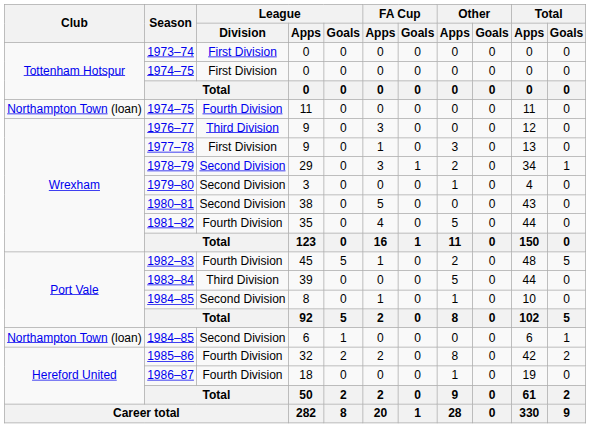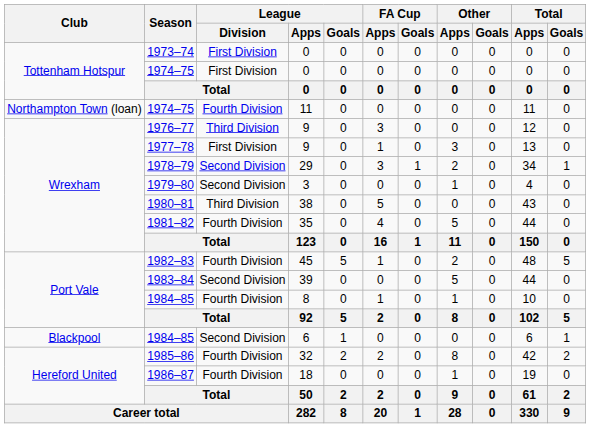 <table class="wikitable" style="text-align: center;">
 <tr>
 <th rowspan="2">Club</th>
 <th rowspan="2">Season</th>
 <th colspan="3">League</th>
 <th colspan="2">FA Cup</th>
 <th colspan="2">Other</th>
 <th colspan="2">Total</th>
 </tr>
 <tr>
 <th>Division</th>
 <th>Apps</th>
 <th>Goals</th>
 <th>Apps</th>
 <th>Goals</th>
 <th>Apps</th>
 <th>Goals</th>
 <th>Apps</th>
 <th>Goals</th>
 </tr>
 <tr>
 <td rowspan="3"><a href='#'>Tottenham Hotspur</a></td>
 <td><a href='#'>1973–74</a></td>
 <td><a href='#'>First Division</a></td>
 <td>0</td>
 <td>0</td>
 <td>0</td>
 <td>0</td>
 <td>0</td>
 <td>0</td>
 <td>0</td>
 <td>0</td>
 </tr>
 <tr>
 <td><a href='#'>1974–75</a></td>
 <td>First Division</td>
 <td>0</td>
 <td>0</td>
 <td>0</td>
 <td>0</td>
 <td>0</td>
 <td>0</td>
 <td>0</td>
 <td>0</td>
 </tr>
 <tr>
 <th colspan="2">Total</th>
 <th>0</th>
 <th>0</th>
 <th>0</th>
 <th>0</th>
 <th>0</th>
 <th>0</th>
 <th>0</th>
 <th>0</th>
 </tr>
 <tr>
 <td><a href='#'>Northampton Town</a> (loan)</td>
 <td><a href='#'>1974–75</a></td>
 <td><a href='#'>Fourth Division</a></td>
 <td>11</td>
 <td>0</td>
 <td>0</td>
 <td>0</td>
 <td>0</td>
 <td>0</td>
 <td>11</td>
 <td>0</td>
 </tr>
 <tr>
 <td rowspan="7"><a href='#'>Wrexham</a></td>
 <td><a href='#'>1976–77</a></td>
 <td><a href='#'>Third Division</a></td>
 <td>9</td>
 <td>0</td>
 <td>3</td>
 <td>0</td>
 <td>0</td>
 <td>0</td>
 <td>12</td>
 <td>0</td>
 </tr>
 <tr>
 <td><a href='#'>1977–78</a></td>
 <td>First Division</td>
 <td>9</td>
 <td>0</td>
 <td>1</td>
 <td>0</td>
 <td>3</td>
 <td>0</td>
 <td>13</td>
 <td>0</td>
 </tr>
 <tr>
 <td><a href='#'>1978–79</a></td>
 <td><a href='#'>Second Division</a></td>
 <td>29</td>
 <td>0</td>
 <td>3</td>
 <td>1</td>
 <td>2</td>
 <td>0</td>
 <td>34</td>
 <td>1</td>
 </tr>
 <tr>
 <td><a href='#'>1979–80</a></td>
 <td>Second Division</td>
 <td>3</td>
 <td>0</td>
 <td>0</td>
 <td>0</td>
 <td>1</td>
 <td>0</td>
 <td>4</td>
 <td>0</td>
 </tr>
 <tr>
 <td><a href='#'>1980–81</a></td>
-<td>Second Division</td>
+<td>Third Division</td>
 <td>38</td>
 <td>0</td>
 <td>5</td>
 <td>0</td>
 <td>0</td>
 <td>0</td>
 <td>43</td>
 <td>0</td>
 </tr>
 <tr>
 <td><a href='#'>1981–82</a></td>
 <td>Fourth Division</td>
 <td>35</td>
 <td>0</td>
 <td>4</td>
 <td>0</td>
 <td>5</td>
 <td>0</td>
 <td>44</td>
 <td>0</td>
 </tr>
 <tr>
 <th colspan="2">Total</th>
 <th>123</th>
 <th>0</th>
 <th>16</th>
 <th>1</th>
 <th>11</th>
 <th>0</th>
 <th>150</th>
 <th>0</th>
 </tr>
 <tr>
 <td rowspan="4"><a href='#'>Port Vale</a></td>
 <td><a href='#'>1982–83</a></td>
 <td>Fourth Division</td>
 <td>45</td>
 <td>5</td>
 <td>1</td>
 <td>0</td>
 <td>2</td>
 <td>0</td>
 <td>48</td>
 <td>5</td>
 </tr>
 <tr>
 <td><a href='#'>1983–84</a></td>
-<td>Third Division</td>
+<td>Second Division</td>
 <td>39</td>
 <td>0</td>
 <td>0</td>
 <td>0</td>
 <td>5</td>
 <td>0</td>
 <td>44</td>
 <td>0</td>
 </tr>
 <tr>
 <td><a href='#'>1984–85</a></td>
-<td>Second Division</td>
+<td>Fourth Division</td>
 <td>8</td>
 <td>0</td>
 <td>1</td>
 <td>0</td>
 <td>1</td>
 <td>0</td>
 <td>10</td>
 <td>0</td>
 </tr>
 <tr>
 <th colspan="2">Total</th>
 <th>92</th>
 <th>5</th>
 <th>2</th>
 <th>0</th>
 <th>8</th>
 <th>0</th>
 <th>102</th>
 <th>5</th>
 </tr>
 <tr>
-<td><a href='#'>Northampton Town</a> (loan)</td>
+<td><a href='#'>Blackpool</a></td>
 <td><a href='#'>1984–85</a></td>
 <td>Second Division</td>
 <td>6</td>
 <td>1</td>
 <td>0</td>
 <td>0</td>
 <td>0</td>
 <td>0</td>
 <td>6</td>
 <td>1</td>
 </tr>
 <tr>
 <td rowspan="3"><a href='#'>Hereford United</a></td>
 <td><a href='#'>1985–86</a></td>
 <td>Fourth Division</td>
 <td>32</td>
 <td>2</td>
 <td>2</td>
 <td>0</td>
 <td>8</td>
 <td>0</td>
 <td>42</td>
 <td>2</td>
 </tr>
 <tr>
 <td><a href='#'>1986–87</a></td>
 <td>Fourth Division</td>
 <td>18</td>
 <td>0</td>
 <td>0</td>
 <td>0</td>
 <td>1</td>
 <td>0</td>
 <td>19</td>
 <td>0</td>
 </tr>
 <tr>
 <th colspan="2">Total</th>
 <th>50</th>
 <th>2</th>
 <th>2</th>
 <th>0</th>
 <th>9</th>
 <th>0</th>
 <th>61</th>
 <th>2</th>
 </tr>
 <tr>
 <th colspan="3">Career total</th>
 <th>282</th>
 <th>8</th>
 <th>20</th>
 <th>1</th>
 <th>28</th>
 <th>0</th>
 <th>330</th>
 <th>9</th>
 </tr>
 </table>
